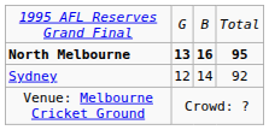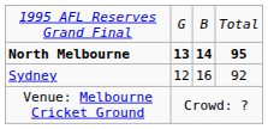 <table class="wikitable" style="text-align:center; width:40%">
 <tr>
 <td width=200><em><a href='#'>1995 AFL Reserves Grand Final</a></em></td>
 <td><em>G</em></td>
 <td><em>B</em></td>
 <td><em>Total</em></td>
 </tr>
 <tr>
 <td style="text-align:left"><strong>North Melbourne</strong></td>
 <td><strong>13</strong></td>
-<td><strong>16</strong></td>
+<td><strong>14</strong></td>
 <td><strong>95</strong></td>
 </tr>
 <tr>
 <td style="text-align:left"><a href='#'>Sydney</a></td>
 <td>12</td>
-<td>14</td>
+<td>16</td>
 <td>92</td>
 </tr>
 <tr>
 <td>Venue: <a href='#'>Melbourne Cricket Ground</a></td>
 <td colspan=3>Crowd: ?</td>
 </tr>
 </table>
